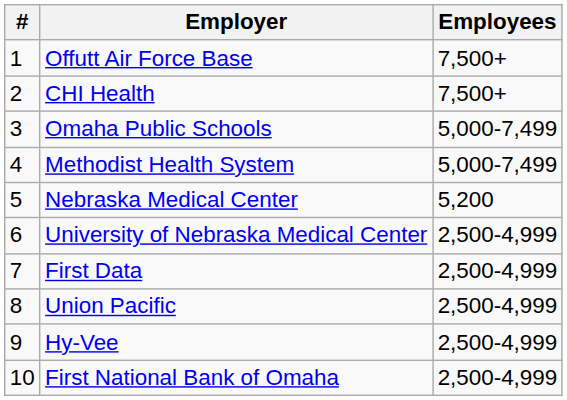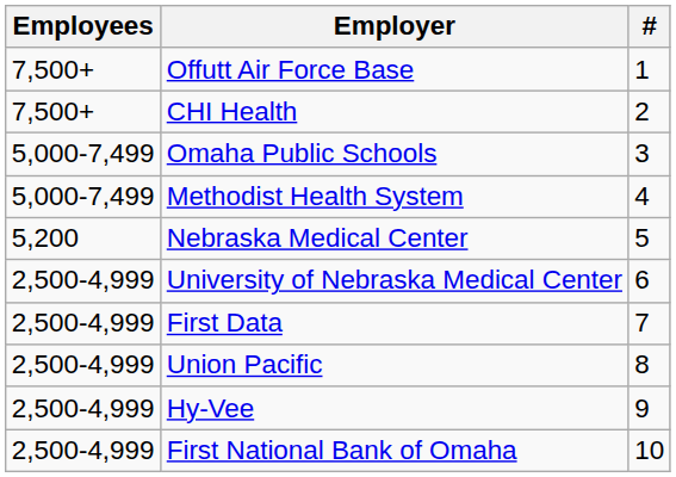 <table class="wikitable">
 <tr>
+<th>Employees</th>
+<th>Employer</th>
 <th>#</th>
-<th>Employer</th>
-<th>Employees</th>
 </tr>
 <tr>
+<td>7,500+</td>
+<td><a href='#'>Offutt Air Force Base</a></td>
 <td>1</td>
-<td><a href='#'>Offutt Air Force Base</a></td>
-<td>7,500+</td>
 </tr>
 <tr>
+<td>7,500+</td>
+<td><a href='#'>CHI Health</a></td>
 <td>2</td>
-<td><a href='#'>CHI Health</a></td>
-<td>7,500+</td>
 </tr>
 <tr>
+<td>5,000-7,499</td>
+<td><a href='#'>Omaha Public Schools</a></td>
 <td>3</td>
-<td><a href='#'>Omaha Public Schools</a></td>
-<td>5,000-7,499</td>
 </tr>
 <tr>
+<td>5,000-7,499</td>
+<td><a href='#'>Methodist Health System</a></td>
 <td>4</td>
-<td><a href='#'>Methodist Health System</a></td>
-<td>5,000-7,499</td>
 </tr>
 <tr>
+<td>5,200</td>
+<td><a href='#'>Nebraska Medical Center</a></td>
 <td>5</td>
-<td><a href='#'>Nebraska Medical Center</a></td>
-<td>5,200</td>
 </tr>
 <tr>
+<td>2,500-4,999</td>
+<td><a href='#'>University of Nebraska Medical Center</a></td>
 <td>6</td>
-<td><a href='#'>University of Nebraska Medical Center</a></td>
-<td>2,500-4,999</td>
 </tr>
 <tr>
+<td>2,500-4,999</td>
+<td><a href='#'>First Data</a></td>
 <td>7</td>
-<td><a href='#'>First Data</a></td>
-<td>2,500-4,999</td>
 </tr>
 <tr>
+<td>2,500-4,999</td>
+<td><a href='#'>Union Pacific</a></td>
 <td>8</td>
-<td><a href='#'>Union Pacific</a></td>
-<td>2,500-4,999</td>
 </tr>
 <tr>
+<td>2,500-4,999</td>
+<td><a href='#'>Hy-Vee</a></td>
 <td>9</td>
-<td><a href='#'>Hy-Vee</a></td>
-<td>2,500-4,999</td>
 </tr>
 <tr>
+<td>2,500-4,999</td>
+<td><a href='#'>First National Bank of Omaha</a></td>
 <td>10</td>
-<td><a href='#'>First National Bank of Omaha</a></td>
-<td>2,500-4,999</td>
 </tr>
 </table>
